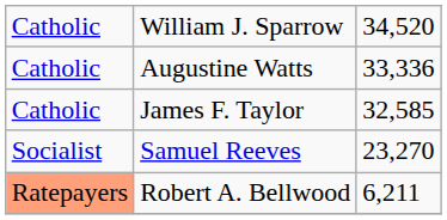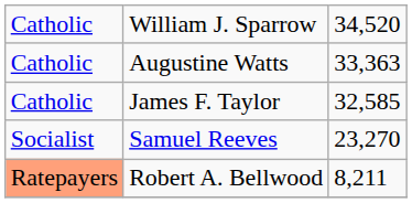 <table class="wikitable">
 <tr>
 <td><a href='#'>Catholic</a></td>
 <td>William J. Sparrow</td>
 <td>34,520</td>
 </tr>
 <tr>
 <td><a href='#'>Catholic</a></td>
 <td>Augustine Watts</td>
-<td>33,336</td>
+<td>33,363</td>
 </tr>
 <tr>
 <td><a href='#'>Catholic</a></td>
 <td>James F. Taylor</td>
 <td>32,585</td>
 </tr>
 <tr>
 <td><a href='#'>Socialist</a></td>
 <td><a href='#'>Samuel Reeves</a></td>
 <td>23,270</td>
 </tr>
 <tr>
 <td style="background: lightsalmon;">Ratepayers</td>
 <td>Robert A. Bellwood</td>
-<td>6,211</td>
+<td>8,211</td>
 </tr>
 <tr>
 </tr>
 </table>
